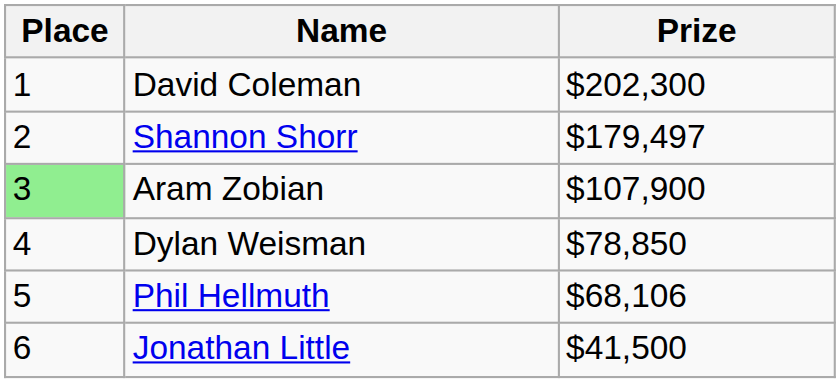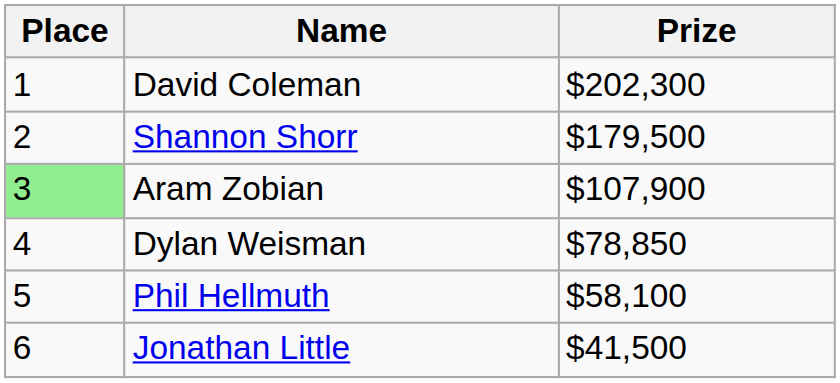 <table class="wikitable">
 <tr>
 <th width="50">Place</th>
 <th width="200">Name</th>
 <th width="125">Prize</th>
 </tr>
 <tr>
 <td>1</td>
 <td> David Coleman</td>
 <td>$202,300</td>
 </tr>
 <tr>
 <td>2</td>
 <td> <a href='#'>Shannon Shorr</a></td>
-<td>$179,497</td>
+<td>$179,500</td>
 </tr>
 <tr>
 <td style="background: lightgreen;">3</td>
 <td> Aram Zobian</td>
 <td>$107,900</td>
 </tr>
 <tr>
 <td>4</td>
 <td> Dylan Weisman</td>
 <td>$78,850</td>
 </tr>
 <tr>
 <td>5</td>
 <td> <a href='#'>Phil Hellmuth</a></td>
-<td>$68,106</td>
+<td>$58,100</td>
 </tr>
 <tr>
 <td>6</td>
 <td> <a href='#'>Jonathan Little</a></td>
 <td>$41,500</td>
 </tr>
 </table>
